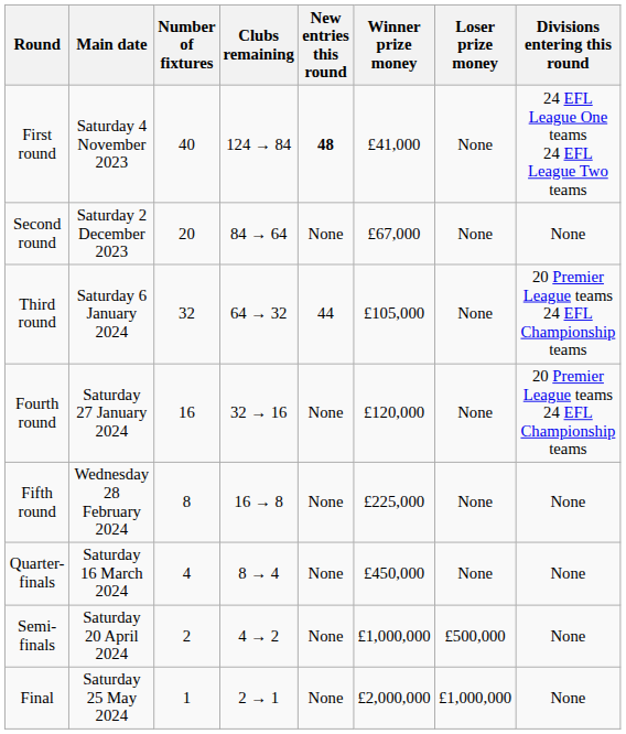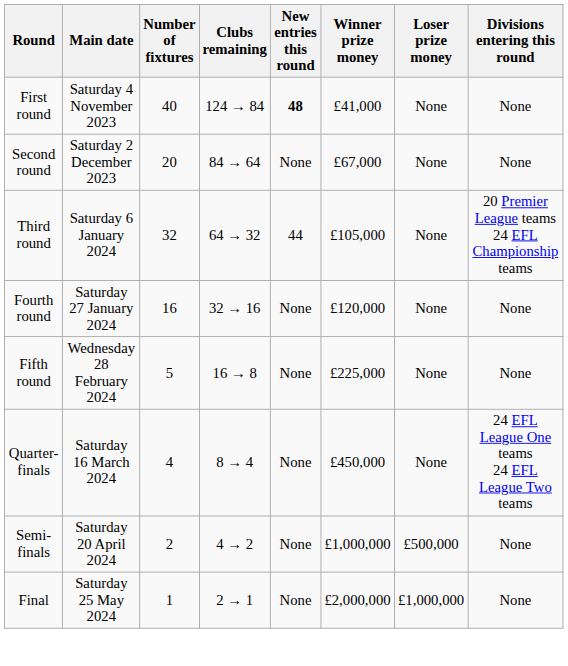 <table class="wikitable plainrowheaders" style="text-align:center">
 <tr>
 <th scope="col" style="width:150px">Round</th>
 <th scope="col" style="width:200px">Main date</th>
 <th scope="col" style="width:75px">Number of fixtures</th>
 <th scope="col" style="width:75px">Clubs remaining</th>
 <th scope="col" style="width:100px">New entries this round</th>
 <th scope="col" style="width:100px">Winner<br>prize money</th>
 <th scope="col" style="width:100px">Loser<br>prize money</th>
 <th scope="col" style="width:200px">Divisions entering this round</th>
 </tr>
 <tr>
 <td>First round</td>
 <td>Saturday 4 November 2023</td>
 <td>40</td>
 <td>124 → 84</td>
 <td><strong>48</strong></td>
 <td>£41,000</td>
 <td>None</td>
-<td>24 <a href='#'>EFL League One</a> teams<br>24 <a href='#'>EFL League Two</a> teams</td>
+<td>None</td>
 </tr>
 <tr>
 <td>Second round</td>
 <td>Saturday 2 December 2023</td>
 <td>20</td>
 <td>84 → 64</td>
 <td>None</td>
 <td>£67,000</td>
 <td>None</td>
 <td>None</td>
 </tr>
 <tr>
 <td>Third round</td>
 <td>Saturday 6 January 2024</td>
 <td>32</td>
 <td>64 → 32</td>
 <td>44</td>
 <td>£105,000</td>
 <td>None</td>
 <td>20 <a href='#'>Premier League</a> teams<br>24 <a href='#'>EFL Championship</a> teams</td>
 </tr>
 <tr>
 <td>Fourth round</td>
 <td>Saturday 27 January 2024</td>
 <td>16</td>
 <td>32 → 16</td>
 <td>None</td>
 <td>£120,000</td>
 <td>None</td>
-<td>20 <a href='#'>Premier League</a> teams<br>24 <a href='#'>EFL Championship</a> teams</td>
+<td>None</td>
 </tr>
 <tr>
 <td>Fifth round</td>
 <td>Wednesday 28 February 2024</td>
-<td>8</td>
+<td>5</td>
 <td>16 → 8</td>
 <td>None</td>
 <td>£225,000</td>
 <td>None</td>
 <td>None</td>
 </tr>
 <tr>
 <td>Quarter-finals</td>
 <td>Saturday 16 March 2024</td>
 <td>4</td>
 <td>8 → 4</td>
 <td>None</td>
 <td>£450,000</td>
 <td>None</td>
-<td>None</td>
+<td>24 <a href='#'>EFL League One</a> teams<br>24 <a href='#'>EFL League Two</a> teams</td>
 </tr>
 <tr>
 <td>Semi-finals</td>
 <td>Saturday 20 April 2024</td>
 <td>2</td>
 <td>4 → 2</td>
 <td>None</td>
 <td>£1,000,000</td>
 <td>£500,000</td>
 <td>None</td>
 </tr>
 <tr>
 <td>Final</td>
 <td>Saturday 25 May 2024</td>
 <td>1</td>
 <td>2 → 1</td>
 <td>None</td>
 <td>£2,000,000</td>
 <td>£1,000,000</td>
 <td>None</td>
 </tr>
 </table>
